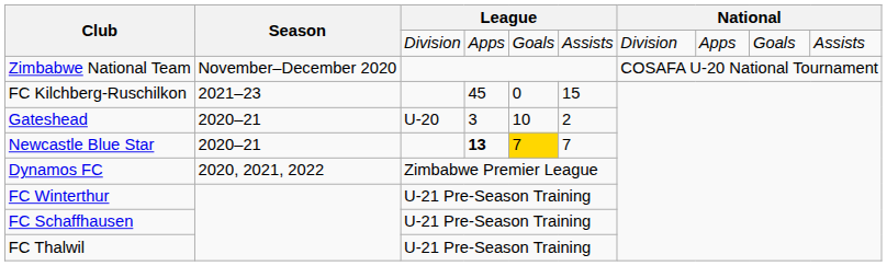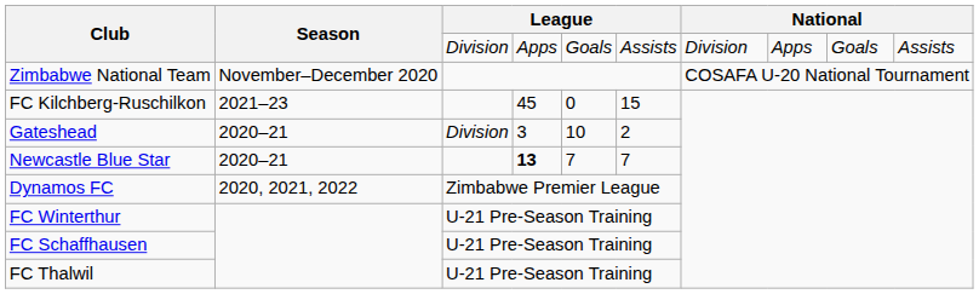 <table class="wikitable">
 <tr>
 <th rowspan="2">Club</th>
 <th rowspan="2">Season</th>
 <th colspan="4">League</th>
 <th colspan="4">National</th>
 </tr>
 <tr>
 <td><em>Division</em></td>
 <td><em>Apps</em></td>
 <td><em>Goals</em></td>
 <td><em>Assists</em></td>
 <td><em>Division</em></td>
 <td><em>Apps</em></td>
 <td><em>Goals</em></td>
 <td><em>Assists</em></td>
 </tr>
 <tr>
 <td><a href='#'>Zimbabwe</a> National Team</td>
 <td>November–December 2020</td>
 <td colspan="4"></td>
 <td colspan="4">COSAFA U-20 National Tournament</td>
 </tr>
 <tr>
 <td>FC Kilchberg-Ruschilkon</td>
 <td>2021–23</td>
 <td></td>
 <td>45</td>
 <td>0</td>
 <td>15</td>
 <td colspan="4" rowspan="7"></td>
 </tr>
 <tr>
 <td><a href='#'>Gateshead</a></td>
 <td>2020–21</td>
-<td>U-20</td>
+<td><em>Division</em></td>
 <td>3</td>
 <td>10</td>
 <td>2</td>
 </tr>
 <tr>
 <td><a href='#'>Newcastle Blue Star</a></td>
 <td>2020–21</td>
 <td></td>
 <td><strong>13</strong></td>
-<td style="background: gold;">7</td>
+<td>7</td>
 <td>7</td>
 </tr>
 <tr>
 <td><a href='#'>Dynamos FC</a></td>
 <td>2020, 2021, 2022</td>
 <td colspan="4">Zimbabwe Premier League</td>
 </tr>
 <tr>
 <td><a href='#'>FC Winterthur</a></td>
 <td rowspan="3"></td>
 <td colspan="4">U-21 Pre-Season Training</td>
 </tr>
 <tr>
 <td><a href='#'>FC Schaffhausen</a></td>
 <td colspan="4">U-21 Pre-Season Training</td>
 </tr>
 <tr>
 <td>FC Thalwil</td>
 <td colspan="4">U-21 Pre-Season Training</td>
 </tr>
 </table>
